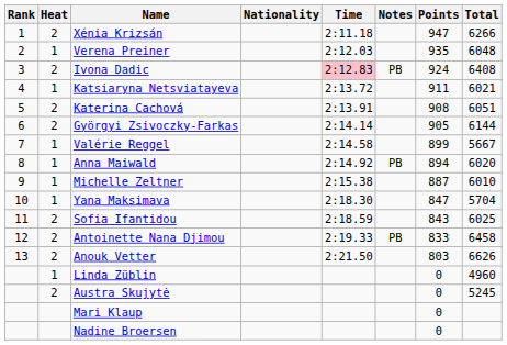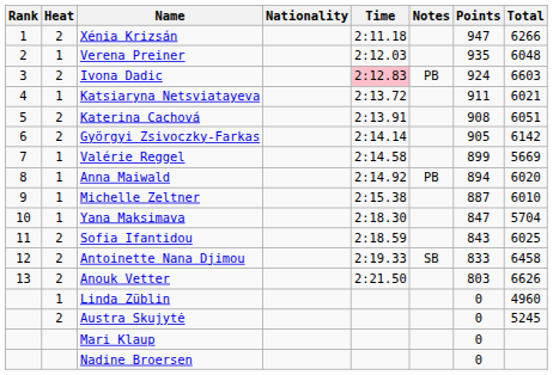 <table class="wikitable sortable" style="text-align:center">
 <tr>
 <th>Rank</th>
 <th>Heat</th>
 <th>Name</th>
 <th>Nationality</th>
 <th>Time</th>
 <th>Notes</th>
 <th>Points</th>
 <th>Total</th>
 </tr>
 <tr>
 <td>1</td>
 <td>2</td>
 <td align=left><a href='#'>Xénia Krizsán</a></td>
 <td align=left></td>
 <td>2:11.18</td>
 <td></td>
 <td>947</td>
 <td>6266</td>
 </tr>
 <tr>
 <td>2</td>
 <td>1</td>
 <td align=left><a href='#'>Verena Preiner</a></td>
 <td align=left></td>
 <td>2:12.03</td>
 <td></td>
 <td>935</td>
 <td>6048</td>
 </tr>
 <tr>
 <td>3</td>
 <td>2</td>
 <td align=left><a href='#'>Ivona Dadic</a></td>
 <td align=left></td>
 <td style="background: pink;">2:12.83</td>
 <td>PB</td>
 <td>924</td>
-<td>6408</td>
+<td>6603</td>
 </tr>
 <tr>
 <td>4</td>
 <td>1</td>
 <td align=left><a href='#'>Katsiaryna Netsviatayeva</a></td>
 <td align=left></td>
 <td>2:13.72</td>
 <td></td>
 <td>911</td>
 <td>6021</td>
 </tr>
 <tr>
 <td>5</td>
 <td>2</td>
 <td align=left><a href='#'>Katerina Cachová</a></td>
 <td align=left></td>
 <td>2:13.91</td>
 <td></td>
 <td>908</td>
 <td>6051</td>
 </tr>
 <tr>
 <td>6</td>
 <td>2</td>
 <td align=left><a href='#'>Györgyi Zsivoczky-Farkas</a></td>
 <td align=left></td>
 <td>2:14.14</td>
 <td></td>
 <td>905</td>
-<td>6144</td>
+<td>6142</td>
 </tr>
 <tr>
 <td>7</td>
 <td>1</td>
 <td align=left><a href='#'>Valérie Reggel</a></td>
 <td align=left></td>
 <td>2:14.58</td>
 <td></td>
 <td>899</td>
-<td>5667</td>
+<td>5669</td>
 </tr>
 <tr>
 <td>8</td>
 <td>1</td>
 <td align=left><a href='#'>Anna Maiwald</a></td>
 <td align=left></td>
 <td>2:14.92</td>
 <td>PB</td>
 <td>894</td>
 <td>6020</td>
 </tr>
 <tr>
 <td>9</td>
 <td>1</td>
 <td align=left><a href='#'>Michelle Zeltner</a></td>
 <td align=left></td>
 <td>2:15.38</td>
 <td></td>
 <td>887</td>
 <td>6010</td>
 </tr>
 <tr>
 <td>10</td>
 <td>1</td>
 <td align=left><a href='#'>Yana Maksimava</a></td>
 <td align=left></td>
 <td>2:18.30</td>
 <td></td>
 <td>847</td>
 <td>5704</td>
 </tr>
 <tr>
 <td>11</td>
 <td>2</td>
 <td align=left><a href='#'>Sofia Ifantidou</a></td>
 <td align=left></td>
 <td>2:18.59</td>
 <td></td>
 <td>843</td>
 <td>6025</td>
 </tr>
 <tr>
 <td>12</td>
 <td>2</td>
 <td align=left><a href='#'>Antoinette Nana Djimou</a></td>
 <td align=left></td>
 <td>2:19.33</td>
-<td>PB</td>
+<td>SB</td>
 <td>833</td>
 <td>6458</td>
 </tr>
 <tr>
 <td>13</td>
 <td>2</td>
 <td align=left><a href='#'>Anouk Vetter</a></td>
 <td align=left></td>
 <td>2:21.50</td>
 <td></td>
 <td>803</td>
 <td>6626</td>
 </tr>
 <tr>
 <td></td>
 <td>1</td>
 <td align=left><a href='#'>Linda Züblin</a></td>
 <td align=left></td>
 <td></td>
 <td></td>
 <td>0</td>
 <td>4960</td>
 </tr>
 <tr>
 <td></td>
 <td>2</td>
 <td align=left><a href='#'>Austra Skujytė</a></td>
 <td align=left></td>
 <td></td>
 <td></td>
 <td>0</td>
 <td>5245</td>
 </tr>
 <tr>
 <td></td>
 <td></td>
 <td align=left><a href='#'>Mari Klaup</a></td>
 <td align=left></td>
 <td></td>
 <td></td>
 <td>0</td>
 <td></td>
 </tr>
 <tr>
 <td></td>
 <td></td>
 <td align=left><a href='#'>Nadine Broersen</a></td>
 <td align=left></td>
 <td></td>
 <td></td>
 <td>0</td>
 <td></td>
 </tr>
 </table>
